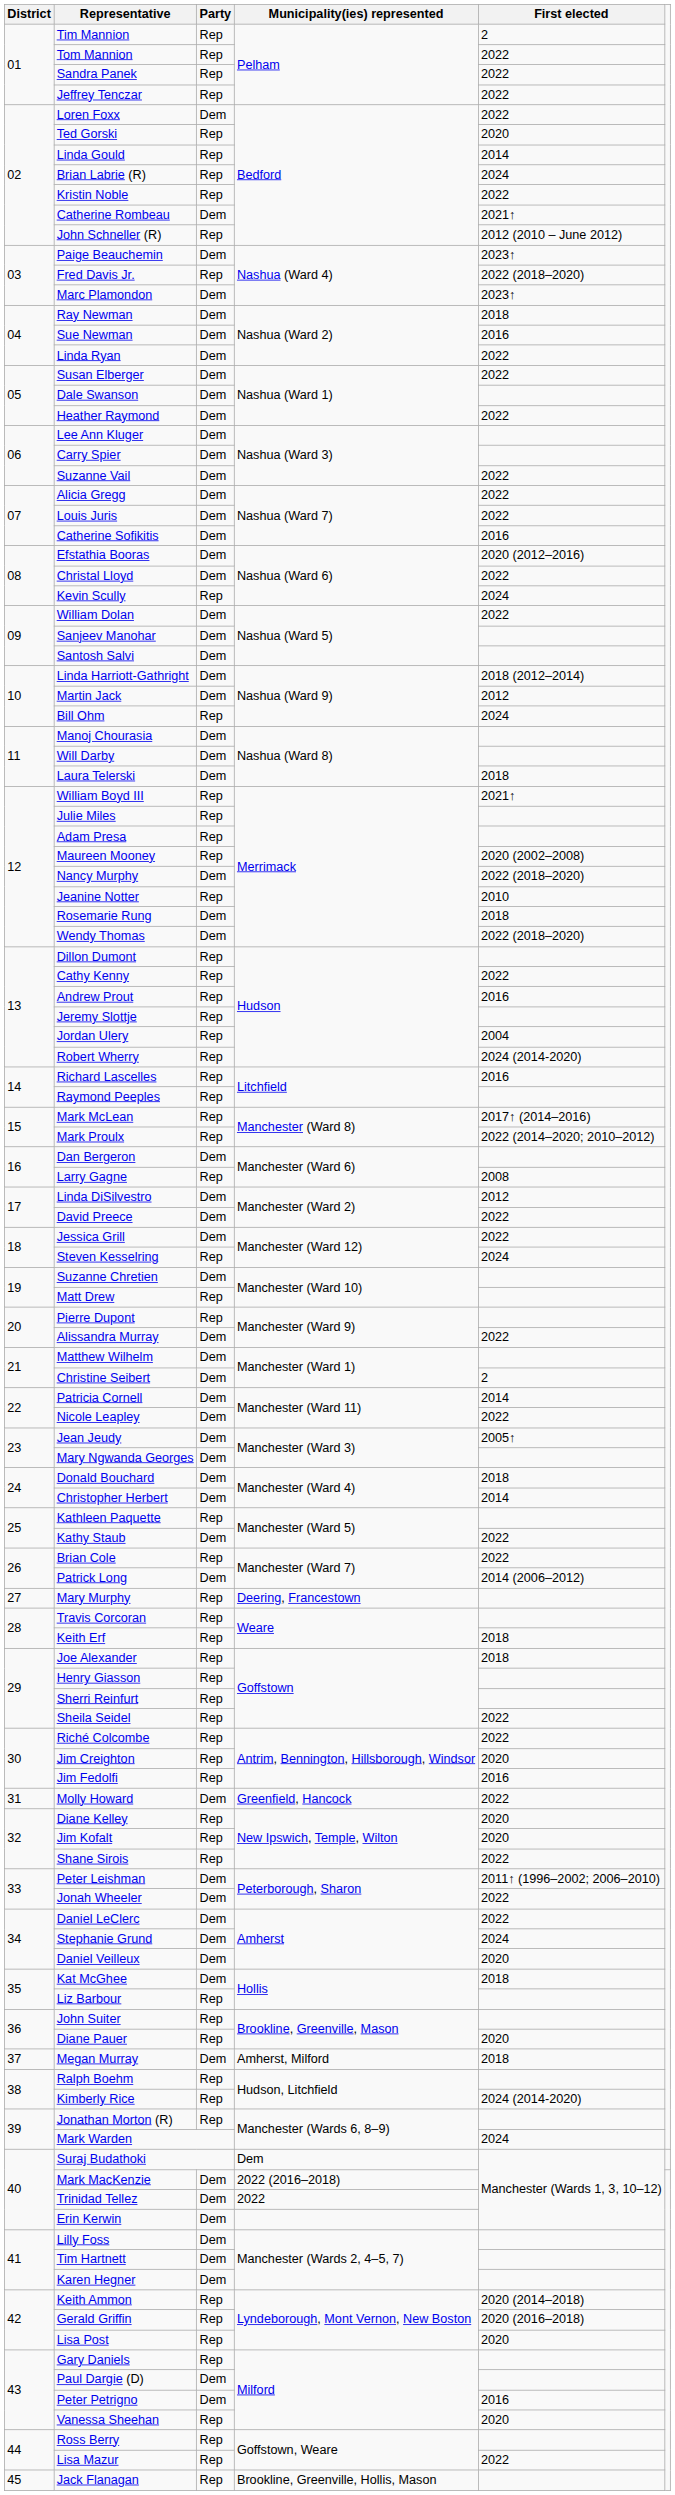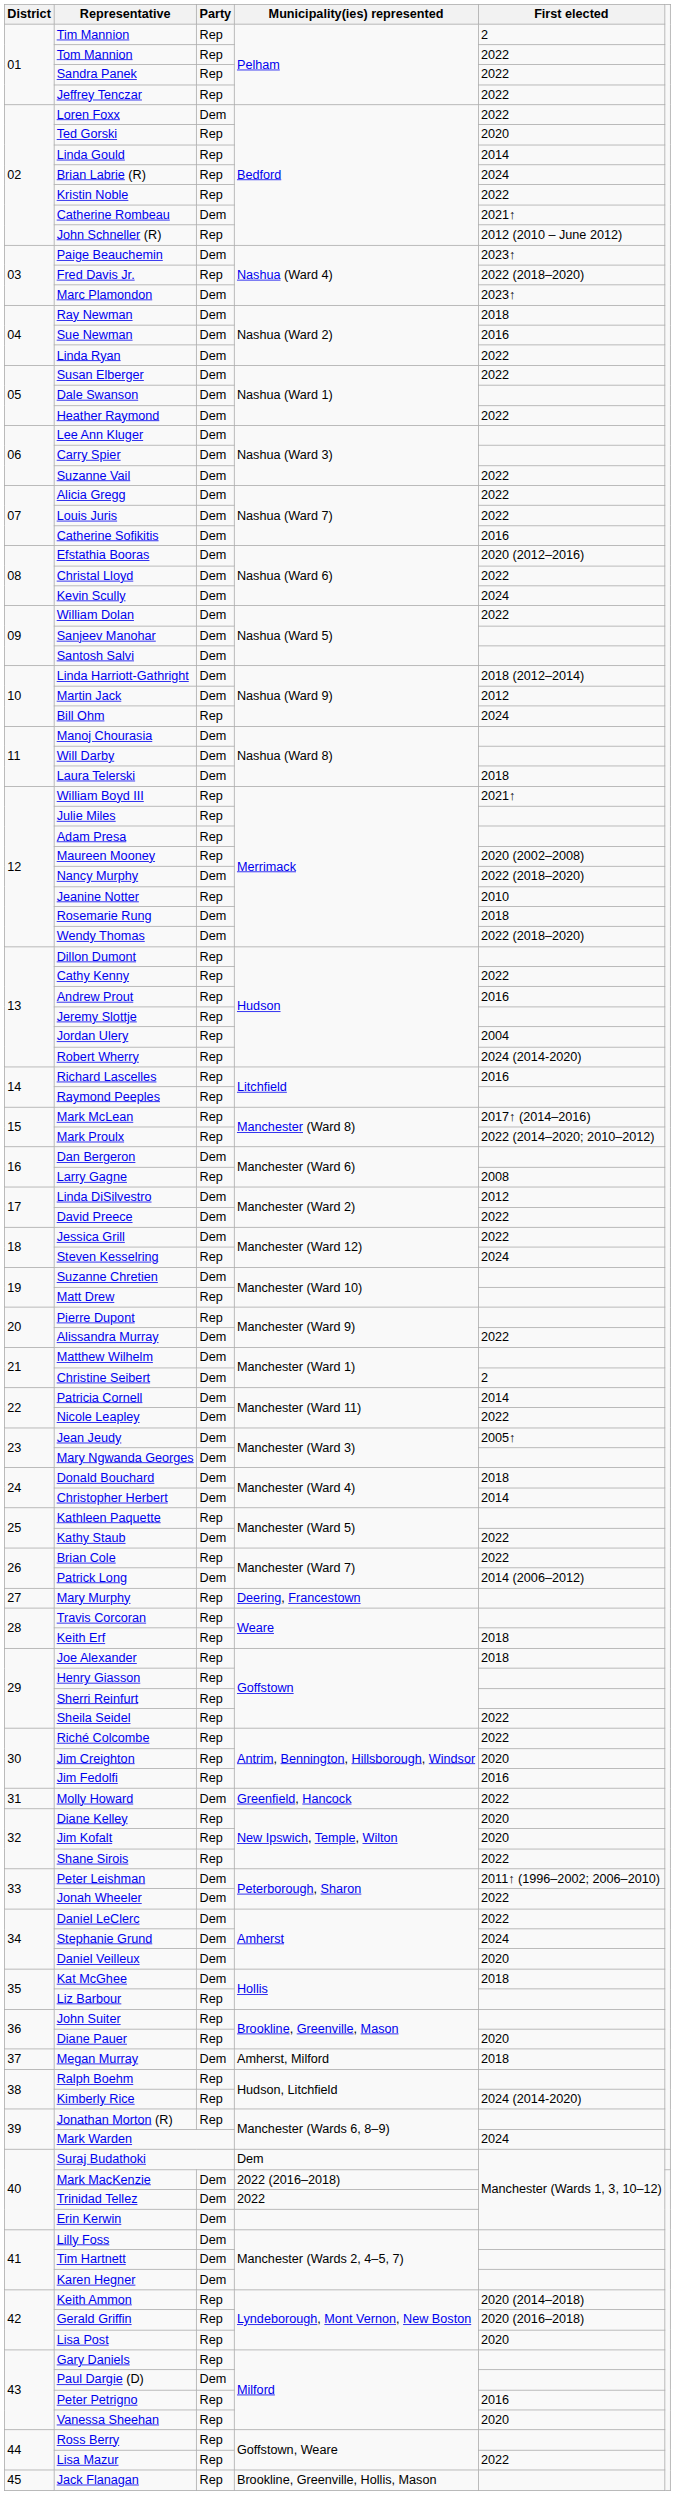 <table class="wikitable sortable">
 <tr>
 <th>District</th>
 <th>Representative</th>
 <th>Party</th>
 <th>Municipality(ies) represented</th>
 <th>First elected</th>
 </tr>
 <tr>
 <td rowspan=4>01</td>
 <td><a href='#'>Tim Mannion</a></td>
 <td>Rep</td>
 <td rowspan=4><a href='#'>Pelham</a></td>
 <td>2</td>
 </tr>
 <tr>
 <td><a href='#'>Tom Mannion</a></td>
 <td>Rep</td>
 <td>2022</td>
 </tr>
 <tr>
 <td><a href='#'>Sandra Panek</a></td>
 <td>Rep</td>
 <td>2022</td>
 </tr>
 <tr>
 <td><a href='#'>Jeffrey Tenczar</a></td>
 <td>Rep</td>
 <td>2022</td>
 </tr>
 <tr>
 <td rowspan=7>02</td>
 <td><a href='#'>Loren Foxx</a></td>
 <td>Dem</td>
 <td rowspan=7><a href='#'>Bedford</a></td>
 <td>2022</td>
 </tr>
 <tr>
 <td><a href='#'>Ted Gorski</a></td>
 <td>Rep</td>
 <td>2020</td>
 </tr>
 <tr>
 <td><a href='#'>Linda Gould</a></td>
 <td>Rep</td>
 <td>2014</td>
 </tr>
 <tr>
 <td><a href='#'>Brian Labrie</a> (R)</td>
 <td>Rep</td>
 <td>2024</td>
 </tr>
 <tr>
 <td><a href='#'>Kristin Noble</a></td>
 <td>Rep</td>
 <td>2022</td>
 </tr>
 <tr>
 <td><a href='#'>Catherine Rombeau</a></td>
 <td>Dem</td>
 <td>2021↑</td>
 </tr>
 <tr>
 <td><a href='#'>John Schneller</a> (R)</td>
 <td>Rep</td>
 <td>2012 (2010 – June 2012)</td>
 </tr>
 <tr>
 <td rowspan=3>03</td>
 <td><a href='#'>Paige Beauchemin</a></td>
 <td>Dem</td>
 <td rowspan=3><a href='#'>Nashua</a> (Ward 4)</td>
 <td>2023↑</td>
 </tr>
 <tr>
 <td><a href='#'>Fred Davis Jr.</a></td>
 <td>Rep</td>
 <td>2022 (2018–2020)</td>
 </tr>
 <tr>
 <td><a href='#'>Marc Plamondon</a></td>
 <td>Dem</td>
 <td>2023↑</td>
 </tr>
 <tr>
 <td rowspan=3>04</td>
 <td><a href='#'>Ray Newman</a></td>
 <td>Dem</td>
 <td rowspan=3>Nashua (Ward 2)</td>
 <td>2018</td>
 </tr>
 <tr>
 <td><a href='#'>Sue Newman</a></td>
 <td>Dem</td>
 <td>2016</td>
 </tr>
 <tr>
 <td><a href='#'>Linda Ryan</a></td>
 <td>Dem</td>
 <td>2022</td>
 </tr>
 <tr>
 <td rowspan=3>05</td>
 <td><a href='#'>Susan Elberger</a></td>
 <td>Dem</td>
 <td rowspan=3>Nashua (Ward 1)</td>
 <td>2022</td>
 </tr>
 <tr>
 <td><a href='#'>Dale Swanson</a></td>
 <td>Dem</td>
 <td></td>
 </tr>
 <tr>
 <td><a href='#'>Heather Raymond</a></td>
 <td>Dem</td>
 <td>2022</td>
 </tr>
 <tr>
 <td rowspan=3>06</td>
 <td><a href='#'>Lee Ann Kluger</a></td>
 <td>Dem</td>
 <td rowspan=3>Nashua (Ward 3)</td>
 <td></td>
 </tr>
 <tr>
 <td><a href='#'>Carry Spier</a></td>
 <td>Dem</td>
 <td></td>
 </tr>
 <tr>
 <td><a href='#'>Suzanne Vail</a></td>
 <td>Dem</td>
 <td>2022</td>
 </tr>
 <tr>
 <td rowspan=3>07</td>
 <td><a href='#'>Alicia Gregg</a></td>
 <td>Dem</td>
 <td rowspan=3>Nashua (Ward 7)</td>
 <td>2022</td>
 </tr>
 <tr>
 <td><a href='#'>Louis Juris</a></td>
 <td>Dem</td>
 <td>2022</td>
 </tr>
 <tr>
 <td><a href='#'>Catherine Sofikitis</a></td>
 <td>Dem</td>
 <td>2016</td>
 </tr>
 <tr>
 <td rowspan=3>08</td>
 <td><a href='#'>Efstathia Booras</a></td>
 <td>Dem</td>
 <td rowspan=3>Nashua (Ward 6)</td>
 <td>2020 (2012–2016)</td>
 </tr>
 <tr>
 <td><a href='#'>Christal Lloyd</a></td>
 <td>Dem</td>
 <td>2022</td>
 </tr>
 <tr>
 <td><a href='#'>Kevin Scully</a></td>
-<td>Rep</td>
+<td>Dem</td>
 <td>2024</td>
 </tr>
 <tr>
 <td rowspan=3>09</td>
 <td><a href='#'>William Dolan</a></td>
 <td>Dem</td>
 <td rowspan=3>Nashua (Ward 5)</td>
 <td>2022</td>
 </tr>
 <tr>
 <td><a href='#'>Sanjeev Manohar</a></td>
 <td>Dem</td>
 <td></td>
 </tr>
 <tr>
 <td><a href='#'>Santosh Salvi</a></td>
 <td>Dem</td>
 <td></td>
 </tr>
 <tr>
 <td rowspan=3>10</td>
 <td><a href='#'>Linda Harriott-Gathright</a></td>
 <td>Dem</td>
 <td rowspan=3>Nashua (Ward 9)</td>
 <td>2018 (2012–2014)</td>
 </tr>
 <tr>
 <td><a href='#'>Martin Jack</a></td>
 <td>Dem</td>
 <td>2012</td>
 </tr>
 <tr>
 <td><a href='#'>Bill Ohm</a></td>
 <td>Rep</td>
 <td>2024</td>
 </tr>
 <tr>
 <td rowspan=3>11</td>
 <td><a href='#'>Manoj Chourasia</a></td>
 <td>Dem</td>
 <td rowspan=3>Nashua (Ward 8)</td>
 <td></td>
 </tr>
 <tr>
 <td><a href='#'>Will Darby</a></td>
 <td>Dem</td>
 <td></td>
 </tr>
 <tr>
 <td><a href='#'>Laura Telerski</a></td>
 <td>Dem</td>
 <td>2018</td>
 </tr>
 <tr>
 <td rowspan=8>12</td>
 <td><a href='#'>William Boyd III</a></td>
 <td>Rep</td>
 <td rowspan=8><a href='#'>Merrimack</a></td>
 <td>2021↑</td>
 </tr>
 <tr>
 <td><a href='#'>Julie Miles</a></td>
 <td>Rep</td>
 <td></td>
 </tr>
 <tr>
 <td><a href='#'>Adam Presa</a></td>
 <td>Rep</td>
 <td></td>
 </tr>
 <tr>
 <td><a href='#'>Maureen Mooney</a></td>
 <td>Rep</td>
 <td>2020 (2002–2008)</td>
 </tr>
 <tr>
 <td><a href='#'>Nancy Murphy</a></td>
 <td>Dem</td>
 <td>2022 (2018–2020)</td>
 </tr>
 <tr>
 <td><a href='#'>Jeanine Notter</a></td>
 <td>Rep</td>
 <td>2010</td>
 </tr>
 <tr>
 <td><a href='#'>Rosemarie Rung</a></td>
 <td>Dem</td>
 <td>2018</td>
 </tr>
 <tr>
 <td><a href='#'>Wendy Thomas</a></td>
 <td>Dem</td>
 <td>2022 (2018–2020)</td>
 </tr>
 <tr>
 <td rowspan=6>13</td>
 <td><a href='#'>Dillon Dumont</a></td>
 <td>Rep</td>
 <td rowspan=6><a href='#'>Hudson</a></td>
 <td></td>
 </tr>
 <tr>
 <td><a href='#'>Cathy Kenny</a></td>
 <td>Rep</td>
 <td>2022</td>
 </tr>
 <tr>
 <td><a href='#'>Andrew Prout</a></td>
 <td>Rep</td>
 <td>2016</td>
 </tr>
 <tr>
 <td><a href='#'>Jeremy Slottje</a></td>
 <td>Rep</td>
 <td></td>
 </tr>
 <tr>
 <td><a href='#'>Jordan Ulery</a></td>
 <td>Rep</td>
 <td>2004</td>
 </tr>
 <tr>
 <td><a href='#'>Robert Wherry</a></td>
 <td>Rep</td>
 <td>2024 (2014-2020)</td>
 </tr>
 <tr>
 <td rowspan=2>14</td>
 <td><a href='#'>Richard Lascelles</a></td>
 <td>Rep</td>
 <td rowspan=2><a href='#'>Litchfield</a></td>
 <td>2016</td>
 </tr>
 <tr>
 <td><a href='#'>Raymond Peeples</a></td>
 <td>Rep</td>
 <td></td>
 </tr>
 <tr>
 <td rowspan=2>15</td>
 <td><a href='#'>Mark McLean</a></td>
 <td>Rep</td>
 <td rowspan=2><a href='#'>Manchester</a> (Ward 8)</td>
 <td>2017↑ (2014–2016)</td>
 </tr>
 <tr>
 <td><a href='#'>Mark Proulx</a></td>
 <td>Rep</td>
 <td>2022 (2014–2020; 2010–2012)</td>
 </tr>
 <tr>
 <td rowspan=2>16</td>
 <td><a href='#'>Dan Bergeron</a></td>
 <td>Dem</td>
 <td rowspan=2>Manchester (Ward 6)</td>
 <td></td>
 </tr>
 <tr>
 <td><a href='#'>Larry Gagne</a></td>
 <td>Rep</td>
 <td>2008</td>
 </tr>
 <tr>
 <td rowspan=2>17</td>
 <td><a href='#'>Linda DiSilvestro</a></td>
 <td>Dem</td>
 <td rowspan=2>Manchester (Ward 2)</td>
 <td>2012</td>
 </tr>
 <tr>
 <td><a href='#'>David Preece</a></td>
 <td>Dem</td>
 <td>2022</td>
 </tr>
 <tr>
 <td rowspan=2>18</td>
 <td><a href='#'>Jessica Grill</a></td>
 <td>Dem</td>
 <td rowspan=2>Manchester (Ward 12)</td>
 <td>2022</td>
 </tr>
 <tr>
 <td><a href='#'>Steven Kesselring</a></td>
 <td>Rep</td>
 <td>2024</td>
 </tr>
 <tr>
 <td rowspan=2>19</td>
 <td><a href='#'>Suzanne Chretien</a></td>
 <td>Dem</td>
 <td rowspan=2>Manchester (Ward 10)</td>
 <td></td>
 </tr>
 <tr>
 <td><a href='#'>Matt Drew</a></td>
 <td>Rep</td>
 <td></td>
 </tr>
 <tr>
 <td rowspan=2>20</td>
 <td><a href='#'>Pierre Dupont</a></td>
 <td>Rep</td>
 <td rowspan=2>Manchester (Ward 9)</td>
 <td></td>
 </tr>
 <tr>
 <td><a href='#'>Alissandra Murray</a></td>
 <td>Dem</td>
 <td>2022</td>
 </tr>
 <tr>
 <td rowspan=2>21</td>
 <td><a href='#'>Matthew Wilhelm</a></td>
 <td>Dem</td>
 <td rowspan=2>Manchester (Ward 1)</td>
 <td></td>
 </tr>
 <tr>
 <td><a href='#'>Christine Seibert</a></td>
 <td>Dem</td>
 <td>2</td>
 </tr>
 <tr>
 <td rowspan=2>22</td>
 <td><a href='#'>Patricia Cornell</a></td>
 <td>Dem</td>
 <td rowspan=2>Manchester (Ward 11)</td>
 <td>2014</td>
 </tr>
 <tr>
 <td><a href='#'>Nicole Leapley</a></td>
 <td>Dem</td>
 <td>2022</td>
 </tr>
 <tr>
 <td rowspan=2>23</td>
 <td><a href='#'>Jean Jeudy</a></td>
 <td>Dem</td>
 <td rowspan=2>Manchester (Ward 3)</td>
 <td>2005↑</td>
 </tr>
 <tr r>
 <td><a href='#'>Mary Ngwanda Georges</a></td>
 <td>Dem</td>
 <td></td>
 </tr>
 <tr>
 <td rowspan=2>24</td>
 <td><a href='#'>Donald Bouchard</a></td>
 <td>Dem</td>
 <td rowspan=2>Manchester (Ward 4)</td>
 <td>2018</td>
 </tr>
 <tr>
 <td><a href='#'>Christopher Herbert</a></td>
 <td>Dem</td>
 <td>2014</td>
 </tr>
 <tr>
 <td rowspan=2>25</td>
 <td><a href='#'>Kathleen Paquette</a></td>
 <td>Rep</td>
 <td rowspan=2>Manchester (Ward 5)</td>
 <td></td>
 </tr>
 <tr>
 <td><a href='#'>Kathy Staub</a></td>
 <td>Dem</td>
 <td>2022</td>
 </tr>
 <tr>
 <td rowspan=2>26</td>
 <td><a href='#'>Brian Cole</a></td>
 <td>Rep</td>
 <td rowspan=2>Manchester (Ward 7)</td>
 <td>2022</td>
 </tr>
 <tr>
 <td><a href='#'>Patrick Long</a></td>
 <td>Dem</td>
 <td>2014 (2006–2012)</td>
 </tr>
 <tr>
 <td>27</td>
 <td><a href='#'>Mary Murphy</a></td>
 <td>Rep</td>
 <td><a href='#'>Deering</a>, <a href='#'>Francestown</a></td>
 <td></td>
 </tr>
 <tr>
 <td rowspan=2>28</td>
 <td><a href='#'>Travis Corcoran</a></td>
 <td>Rep</td>
 <td rowspan=2><a href='#'>Weare</a></td>
 <td></td>
 </tr>
 <tr>
 <td><a href='#'>Keith Erf</a></td>
 <td>Rep</td>
 <td>2018</td>
 </tr>
 <tr>
 <td rowspan=4>29</td>
 <td><a href='#'>Joe Alexander</a></td>
 <td>Rep</td>
 <td rowspan=4><a href='#'>Goffstown</a></td>
 <td>2018</td>
 </tr>
 <tr>
 <td><a href='#'>Henry Giasson</a></td>
 <td>Rep</td>
 <td></td>
 </tr>
 <tr>
 <td><a href='#'>Sherri Reinfurt</a></td>
 <td>Rep</td>
 <td></td>
 </tr>
 <tr>
 <td><a href='#'>Sheila Seidel</a></td>
 <td>Rep</td>
 <td>2022</td>
 </tr>
 <tr>
 <td rowspan=3>30</td>
 <td><a href='#'>Riché Colcombe</a></td>
 <td>Rep</td>
 <td rowspan=3><a href='#'>Antrim</a>, <a href='#'>Bennington</a>, <a href='#'>Hillsborough</a>, <a href='#'>Windsor</a></td>
 <td>2022</td>
 </tr>
 <tr>
 <td><a href='#'>Jim Creighton</a></td>
 <td>Rep</td>
 <td>2020</td>
 </tr>
 <tr>
 <td><a href='#'>Jim Fedolfi</a></td>
 <td>Rep</td>
 <td>2016</td>
 </tr>
 <tr>
 <td>31</td>
 <td><a href='#'>Molly Howard</a></td>
 <td>Dem</td>
 <td><a href='#'>Greenfield</a>, <a href='#'>Hancock</a></td>
 <td>2022</td>
 </tr>
 <tr>
 <td rowspan=3>32</td>
 <td><a href='#'>Diane Kelley</a></td>
 <td>Rep</td>
 <td rowspan=3><a href='#'>New Ipswich</a>, <a href='#'>Temple</a>, <a href='#'>Wilton</a></td>
 <td>2020</td>
 </tr>
 <tr>
 <td><a href='#'>Jim Kofalt</a></td>
 <td>Rep</td>
 <td>2020</td>
 </tr>
 <tr>
 <td><a href='#'>Shane Sirois</a></td>
 <td>Rep</td>
 <td>2022</td>
 </tr>
 <tr>
 <td rowspan=2>33</td>
 <td><a href='#'>Peter Leishman</a></td>
 <td>Dem</td>
 <td rowspan=2><a href='#'>Peterborough</a>, <a href='#'>Sharon</a></td>
 <td>2011↑ (1996–2002; 2006–2010)</td>
 </tr>
 <tr>
 <td><a href='#'>Jonah Wheeler</a></td>
 <td>Dem</td>
 <td>2022</td>
 </tr>
 <tr>
 <td rowspan=3>34</td>
 <td><a href='#'>Daniel LeClerc</a></td>
 <td>Dem</td>
 <td rowspan=3><a href='#'>Amherst</a></td>
 <td>2022</td>
 </tr>
 <tr>
 <td><a href='#'>Stephanie Grund</a></td>
 <td>Dem</td>
 <td>2024</td>
 </tr>
 <tr>
 <td><a href='#'>Daniel Veilleux</a></td>
 <td>Dem</td>
 <td>2020</td>
 </tr>
 <tr>
 <td rowspan=2>35</td>
 <td><a href='#'>Kat McGhee</a></td>
 <td>Dem</td>
 <td rowspan=2><a href='#'>Hollis</a></td>
 <td>2018</td>
 </tr>
 <tr>
 <td><a href='#'>Liz Barbour</a></td>
 <td>Rep</td>
 <td></td>
 </tr>
 <tr>
 <td rowspan=2>36</td>
 <td><a href='#'>John Suiter</a></td>
 <td>Rep</td>
 <td rowspan=2><a href='#'>Brookline</a>, <a href='#'>Greenville</a>, <a href='#'>Mason</a></td>
 <td></td>
 </tr>
 <tr>
 <td><a href='#'>Diane Pauer</a></td>
 <td>Rep</td>
 <td>2020</td>
 </tr>
 <tr>
 <td>37</td>
 <td><a href='#'>Megan Murray</a></td>
 <td>Dem</td>
 <td>Amherst, Milford</td>
 <td>2018</td>
 </tr>
 <tr>
 <td rowspan=2>38</td>
 <td><a href='#'>Ralph Boehm</a></td>
 <td>Rep</td>
 <td rowspan=2>Hudson, Litchfield</td>
 <td></td>
 </tr>
 <tr>
 <td><a href='#'>Kimberly Rice</a></td>
 <td>Rep</td>
 <td>2024 (2014-2020)</td>
 </tr>
 <tr>
 <td rowspan=2>39</td>
 <td><a href='#'>Jonathan Morton</a> (R)</td>
 <td>Rep</td>
 <td rowspan=2>Manchester (Wards 6, 8–9)</td>
 <td></td>
 </tr>
 <tr>
 <td colspan=2><a href='#'>Mark Warden</a></td>
 <td>2024</td>
 </tr>
 <tr>
 <td rowspan=4>40</td>
 <td colspan=2><a href='#'>Suraj Budathoki</a></td>
 <td>Dem</td>
 <td rowspan=4>Manchester (Wards 1, 3, 10–12)</td>
 <td></td>
 </tr>
 <tr>
 <td><a href='#'>Mark MacKenzie</a></td>
 <td>Dem</td>
 <td>2022 (2016–2018)</td>
 </tr>
 <tr>
 <td><a href='#'>Trinidad Tellez</a></td>
 <td>Dem</td>
 <td>2022</td>
 </tr>
 <tr>
 <td><a href='#'>Erin Kerwin</a></td>
 <td>Dem</td>
 <td></td>
 </tr>
 <tr>
 <td rowspan=3>41</td>
 <td><a href='#'>Lilly Foss</a></td>
 <td>Dem</td>
 <td rowspan=3>Manchester (Wards 2, 4–5, 7)</td>
 <td></td>
 </tr>
 <tr>
 <td><a href='#'>Tim Hartnett</a></td>
 <td>Dem</td>
 <td></td>
 </tr>
 <tr>
 <td><a href='#'>Karen Hegner</a></td>
 <td>Dem</td>
 <td></td>
 </tr>
 <tr>
 <td rowspan=3>42</td>
 <td><a href='#'>Keith Ammon</a></td>
 <td>Rep</td>
 <td rowspan=3><a href='#'>Lyndeborough</a>, <a href='#'>Mont Vernon</a>, <a href='#'>New Boston</a></td>
 <td>2020 (2014–2018)</td>
 </tr>
 <tr>
 <td><a href='#'>Gerald Griffin</a></td>
 <td>Rep</td>
 <td>2020 (2016–2018)</td>
 </tr>
 <tr>
 <td><a href='#'>Lisa Post</a></td>
 <td>Rep</td>
 <td>2020</td>
 </tr>
 <tr>
 <td rowspan=4>43</td>
 <td><a href='#'>Gary Daniels</a></td>
 <td>Rep</td>
 <td rowspan=4><a href='#'>Milford</a></td>
 <td></td>
 </tr>
 <tr>
 <td><a href='#'>Paul Dargie</a> (D)</td>
 <td>Dem</td>
 <td></td>
 </tr>
 <tr>
 <td><a href='#'>Peter Petrigno</a></td>
-<td>Dem</td>
+<td>Rep</td>
 <td>2016</td>
 </tr>
 <tr>
 <td><a href='#'>Vanessa Sheehan</a></td>
 <td>Rep</td>
 <td>2020</td>
 </tr>
 <tr>
 <td rowspan=2>44</td>
 <td><a href='#'>Ross Berry</a></td>
 <td>Rep</td>
 <td rowspan=2>Goffstown, Weare</td>
 <td></td>
 </tr>
 <tr>
 <td><a href='#'>Lisa Mazur</a></td>
 <td>Rep</td>
 <td>2022</td>
 </tr>
 <tr>
 <td>45</td>
 <td><a href='#'>Jack Flanagan</a></td>
 <td>Rep</td>
 <td>Brookline, Greenville, Hollis, Mason</td>
 <td></td>
 </tr>
 </table>
